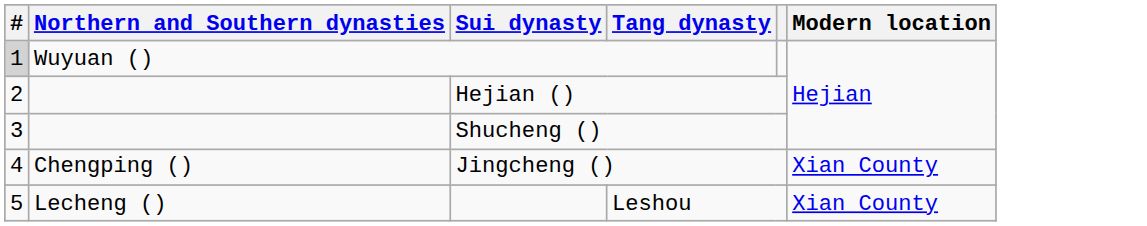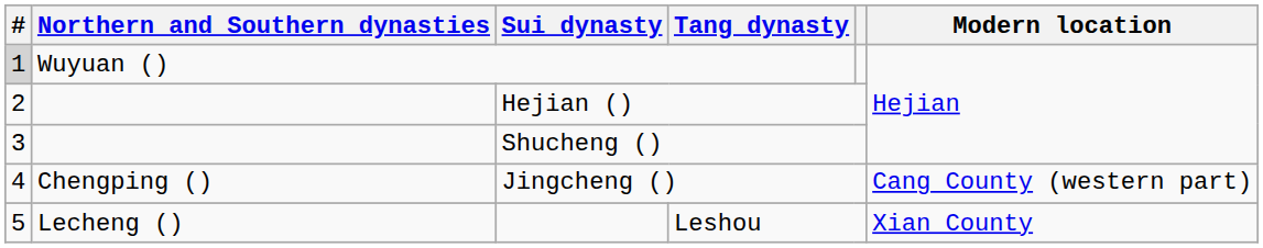 <table class="wikitable">
 <tr>
 <th>#</th>
 <th><a href='#'>Northern and Southern dynasties</a></th>
 <th><a href='#'>Sui dynasty</a></th>
 <th><a href='#'>Tang dynasty</a></th>
 <th></th>
 <th>Modern location</th>
 </tr>
 <tr>
 <td style="background: lightgrey;">1</td>
 <td colspan=3>Wuyuan ()</td>
 <td></td>
 <td rowspan=3><a href='#'>Hejian</a></td>
 </tr>
 <tr>
 <td>2</td>
 <td></td>
 <td colspan=3>Hejian ()</td>
 </tr>
 <tr>
 <td>3</td>
 <td></td>
 <td colspan=3>Shucheng ()</td>
 </tr>
 <tr>
 <td>4</td>
 <td>Chengping ()</td>
 <td colspan=3>Jingcheng ()</td>
-<td><a href='#'>Xian County</a></td>
+<td><a href='#'>Cang County</a> (western part)</td>
 </tr>
 <tr>
 <td>5</td>
 <td>Lecheng ()</td>
 <td></td>
 <td colspan=2>Leshou</td>
 <td><a href='#'>Xian County</a></td>
 </tr>
 </table>
